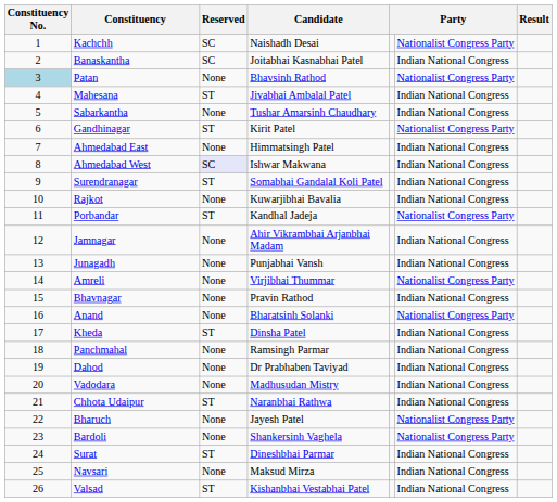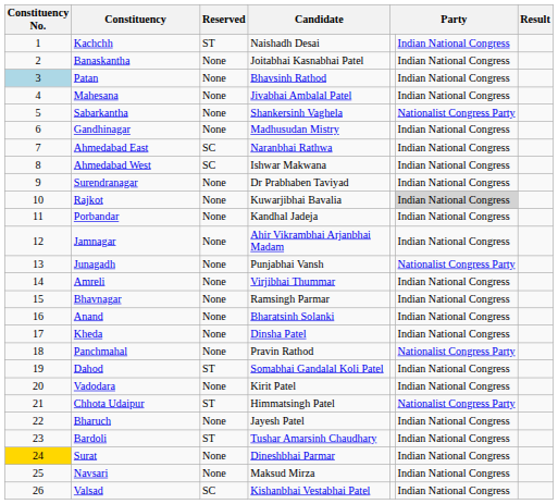 <table class= "wikitable sortable">
 <tr>
 <th>Constituency <br> No.</th>
 <th style="width:180px;">Constituency</th>
 <th>Reserved</th>
 <th style="width:200px;">Candidate</th>
 <th colspan=2>Party</th>
 <th>Result</th>
 </tr>
 <tr>
 <td align="center">1</td>
 <td><a href='#'>Kachchh</a></td>
-<td>SC</td>
+<td>ST</td>
 <td>Naishadh Desai</td>
 <td bgcolor=></td>
-<td><a href='#'>Nationalist Congress Party</a></td>
+<td><a href='#'>Indian National Congress</a></td>
 <td></td>
 </tr>
 <tr>
 <td align="center">2</td>
 <td><a href='#'>Banaskantha</a></td>
-<td>SC</td>
+<td>None</td>
 <td>Joitabhai Kasnabhai Patel</td>
 <td bgcolor=></td>
 <td>Indian National Congress</td>
 <td></td>
 </tr>
 <tr>
 <td align="center" style="background: lightblue;">3</td>
 <td><a href='#'>Patan</a></td>
 <td>None</td>
 <td><a href='#'>Bhavsinh Rathod</a></td>
 <td bgcolor=></td>
-<td><a href='#'>Nationalist Congress Party</a></td>
+<td>Indian National Congress</td>
 <td></td>
 </tr>
 <tr>
 <td align="center">4</td>
 <td><a href='#'>Mahesana</a></td>
-<td>ST</td>
+<td>None</td>
 <td><a href='#'>Jivabhai Ambalal Patel</a></td>
 <td bgcolor=></td>
 <td>Indian National Congress</td>
 <td></td>
 </tr>
 <tr>
 <td align="center">5</td>
 <td><a href='#'>Sabarkantha</a></td>
 <td>None</td>
-<td><a href='#'>Tushar Amarsinh Chaudhary</a></td>
+<td><a href='#'>Shankersinh Vaghela</a></td>
+<td bgcolor=></td>
+<td><a href='#'>Nationalist Congress Party</a></td>
+<td></td>
+</tr>
+<tr>
+<td align="center">6</td>
+<td><a href='#'>Gandhinagar</a></td>
+<td>None</td>
+<td><a href='#'>Madhusudan Mistry</a></td>
 <td bgcolor=></td>
 <td>Indian National Congress</td>
 <td></td>
 </tr>
 <tr>
-<td align="center">6</td>
-<td><a href='#'>Gandhinagar</a></td>
-<td>ST</td>
-<td>Kirit Patel</td>
-<td bgcolor=></td>
-<td><a href='#'>Nationalist Congress Party</a></td>
-<td></td>
-</tr>
-<tr>
 <td align="center">7</td>
 <td><a href='#'>Ahmedabad East</a></td>
-<td>None</td>
-<td>Himmatsingh Patel</td>
+<td>SC</td>
+<td><a href='#'>Naranbhai Rathwa</a></td>
 <td bgcolor=></td>
 <td>Indian National Congress</td>
 <td></td>
 </tr>
 <tr>
 <td align="center">8</td>
 <td><a href='#'>Ahmedabad West</a></td>
-<td style="background: lavender;">SC</td>
+<td>SC</td>
 <td>Ishwar Makwana</td>
 <td bgcolor=></td>
 <td>Indian National Congress</td>
 <td></td>
 </tr>
 <tr>
 <td align="center">9</td>
 <td><a href='#'>Surendranagar</a></td>
-<td>ST</td>
-<td><a href='#'>Somabhai Gandalal Koli Patel</a></td>
+<td>None</td>
+<td>Dr Prabhaben Taviyad</td>
 <td bgcolor=></td>
 <td>Indian National Congress</td>
 <td></td>
 </tr>
 <tr>
 <td align="center">10</td>
 <td><a href='#'>Rajkot</a></td>
 <td>None</td>
 <td>Kuwarjibhai Bavalia</td>
 <td bgcolor=></td>
-<td>Indian National Congress</td>
+<td style="background: lightgrey;">Indian National Congress</td>
 <td></td>
 </tr>
 <tr>
 <td align="center">11</td>
 <td><a href='#'>Porbandar</a></td>
-<td>ST</td>
+<td>None</td>
 <td>Kandhal Jadeja</td>
 <td bgcolor=></td>
-<td><a href='#'>Nationalist Congress Party</a></td>
+<td>Indian National Congress</td>
 <td></td>
 </tr>
 <tr>
 <td align="center">12</td>
 <td><a href='#'>Jamnagar</a></td>
 <td>None</td>
 <td><a href='#'>Ahir Vikrambhai Arjanbhai Madam</a></td>
 <td bgcolor=></td>
 <td>Indian National Congress</td>
 <td></td>
 </tr>
 <tr>
 <td align="center">13</td>
 <td><a href='#'>Junagadh</a></td>
 <td>None</td>
 <td>Punjabhai Vansh</td>
 <td bgcolor=></td>
-<td>Indian National Congress</td>
+<td><a href='#'>Nationalist Congress Party</a></td>
 <td></td>
 </tr>
 <tr>
 <td align="center">14</td>
 <td><a href='#'>Amreli</a></td>
 <td>None</td>
 <td><a href='#'>Virjibhai Thummar</a></td>
 <td bgcolor=></td>
-<td><a href='#'>Nationalist Congress Party</a></td>
+<td>Indian National Congress</td>
 <td></td>
 </tr>
 <tr>
 <td align="center">15</td>
 <td><a href='#'>Bhavnagar</a></td>
 <td>None</td>
-<td>Pravin Rathod</td>
+<td>Ramsingh Parmar</td>
 <td bgcolor=></td>
 <td>Indian National Congress</td>
 <td></td>
 </tr>
 <tr>
 <td align="center">16</td>
 <td><a href='#'>Anand</a></td>
 <td>None</td>
 <td><a href='#'>Bharatsinh Solanki</a></td>
 <td bgcolor=></td>
-<td><a href='#'>Nationalist Congress Party</a></td>
+<td>Indian National Congress</td>
 <td></td>
 </tr>
 <tr>
 <td align="center">17</td>
 <td><a href='#'>Kheda</a></td>
-<td>ST</td>
+<td>None</td>
 <td><a href='#'>Dinsha Patel</a></td>
 <td bgcolor=></td>
 <td>Indian National Congress</td>
 <td></td>
 </tr>
 <tr>
 <td align="center">18</td>
 <td><a href='#'>Panchmahal</a></td>
 <td>None</td>
-<td>Ramsingh Parmar</td>
+<td>Pravin Rathod</td>
 <td bgcolor=></td>
-<td>Indian National Congress</td>
+<td><a href='#'>Nationalist Congress Party</a></td>
 <td></td>
 </tr>
 <tr>
 <td align="center">19</td>
 <td><a href='#'>Dahod</a></td>
-<td>None</td>
-<td>Dr Prabhaben Taviyad</td>
+<td>ST</td>
+<td><a href='#'>Somabhai Gandalal Koli Patel</a></td>
 <td bgcolor=></td>
 <td>Indian National Congress</td>
 <td></td>
 </tr>
 <tr>
 <td align="center">20</td>
 <td><a href='#'>Vadodara</a></td>
 <td>None</td>
-<td><a href='#'>Madhusudan Mistry</a></td>
+<td>Kirit Patel</td>
 <td bgcolor=></td>
 <td>Indian National Congress</td>
 <td></td>
 </tr>
 <tr>
 <td align="center">21</td>
 <td><a href='#'>Chhota Udaipur</a></td>
 <td>ST</td>
-<td><a href='#'>Naranbhai Rathwa</a></td>
+<td>Himmatsingh Patel</td>
 <td bgcolor=></td>
-<td>Indian National Congress</td>
+<td><a href='#'>Nationalist Congress Party</a></td>
 <td></td>
 </tr>
 <tr>
 <td align="center">22</td>
 <td><a href='#'>Bharuch</a></td>
 <td>None</td>
 <td>Jayesh Patel</td>
 <td bgcolor=></td>
-<td><a href='#'>Nationalist Congress Party</a></td>
+<td>Indian National Congress</td>
 <td></td>
 </tr>
 <tr>
 <td align="center">23</td>
 <td><a href='#'>Bardoli</a></td>
-<td>None</td>
-<td><a href='#'>Shankersinh Vaghela</a></td>
+<td>ST</td>
+<td><a href='#'>Tushar Amarsinh Chaudhary</a></td>
 <td bgcolor=></td>
-<td><a href='#'>Nationalist Congress Party</a></td>
+<td>Indian National Congress</td>
 <td></td>
 </tr>
 <tr>
-<td align="center">24</td>
+<td align="center" style="background: gold;">24</td>
 <td><a href='#'>Surat</a></td>
-<td>ST</td>
+<td>None</td>
 <td><a href='#'>Dineshbhai Parmar</a></td>
 <td bgcolor=></td>
 <td>Indian National Congress</td>
 <td></td>
 </tr>
 <tr>
 <td align="center">25</td>
 <td><a href='#'>Navsari</a></td>
 <td>None</td>
 <td>Maksud Mirza</td>
 <td bgcolor=></td>
 <td>Indian National Congress</td>
 <td></td>
 </tr>
 <tr>
 <td align="center">26</td>
 <td><a href='#'>Valsad</a></td>
-<td>ST</td>
+<td>SC</td>
 <td><a href='#'>Kishanbhai Vestabhai Patel</a></td>
 <td bgcolor=></td>
 <td>Indian National Congress</td>
 <td></td>
 </tr>
 </table>
